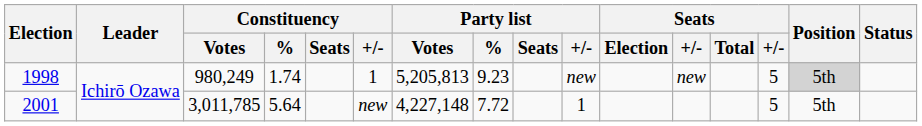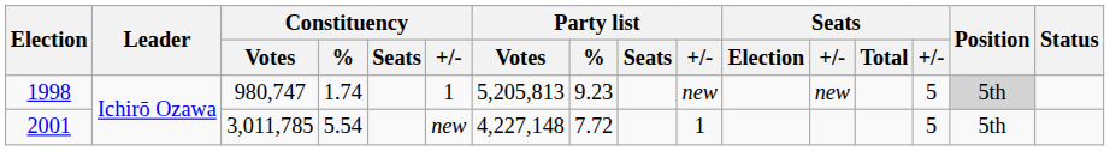 <table class="wikitable" style="text-align:center">
 <tr>
 <th rowspan="2">Election</th>
 <th rowspan="2">Leader</th>
 <th colspan="4">Constituency</th>
 <th colspan="4">Party list</th>
 <th colspan="4">Seats</th>
 <th rowspan="2">Position</th>
 <th rowspan="2">Status</th>
 </tr>
 <tr>
 <th>Votes</th>
 <th>%</th>
 <th>Seats</th>
 <th>+/-</th>
 <th>Votes</th>
 <th>%</th>
 <th>Seats</th>
 <th>+/-</th>
 <th>Election</th>
 <th>+/-</th>
 <th>Total</th>
 <th>+/-</th>
 </tr>
 <tr>
 <td><a href='#'>1998</a></td>
 <td rowspan="2"><a href='#'>Ichirō Ozawa</a></td>
-<td>980,249</td>
+<td>980,747</td>
 <td>1.74</td>
 <td></td>
 <td> 1</td>
 <td>5,205,813</td>
 <td>9.23</td>
 <td></td>
 <td><em>new</em></td>
 <td></td>
 <td><em>new</em></td>
 <td></td>
 <td> 5</td>
 <td style="background: lightgrey;">5th</td>
 <td></td>
 </tr>
 <tr>
 <td><a href='#'>2001</a></td>
 <td>3,011,785</td>
-<td>5.64</td>
+<td>5.54</td>
 <td></td>
 <td><em>new</em></td>
 <td>4,227,148</td>
 <td>7.72</td>
 <td></td>
 <td> 1</td>
 <td></td>
 <td></td>
 <td></td>
 <td> 5</td>
 <td>5th</td>
 <td></td>
 </tr>
 </table>
